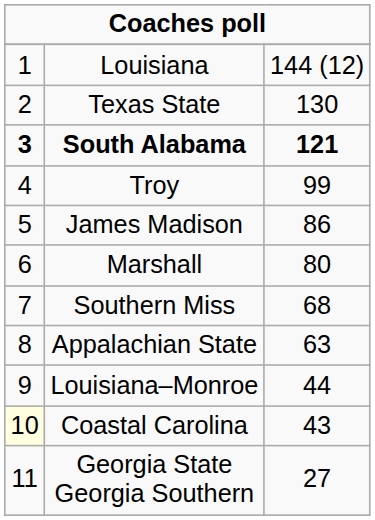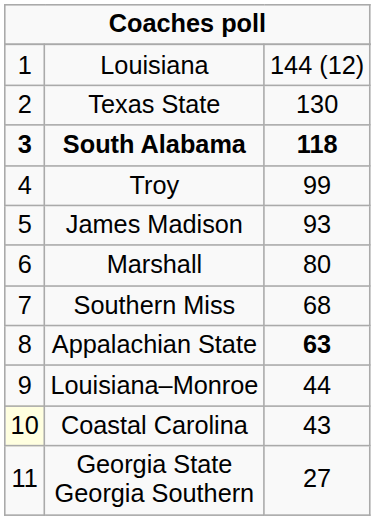 <table class="wikitable">
 <tr align="center">
 <td align="center" Colspan="3"><strong>Coaches poll</strong></td>
 </tr>
 <tr align="center">
 </tr>
 <tr align="center">
 <td>1</td>
 <td>Louisiana</td>
 <td>144 (12)</td>
 </tr>
 <tr align="center">
 <td>2</td>
 <td>Texas State</td>
 <td>130</td>
 </tr>
 <tr align="center">
 <td><strong>3</strong></td>
 <td><strong>South Alabama</strong></td>
-<td><strong>121</strong></td>
+<td><strong>118</strong></td>
 </tr>
 <tr align="center">
 <td>4</td>
 <td>Troy</td>
 <td>99</td>
 </tr>
 <tr align="center">
 <td>5</td>
 <td>James Madison</td>
-<td>86</td>
+<td>93</td>
 </tr>
 <tr align="center">
 <td>6</td>
 <td>Marshall</td>
 <td>80</td>
 </tr>
 <tr align="center">
 <td>7</td>
 <td>Southern Miss</td>
 <td>68</td>
 </tr>
 <tr align="center">
 <td>8</td>
 <td>Appalachian State</td>
-<td>63</td>
+<td><strong>63</strong></td>
 </tr>
 <tr align="center">
 <td>9</td>
 <td>Louisiana–Monroe</td>
 <td>44</td>
 </tr>
 <tr align="center">
 <td style="background: lightyellow;">10</td>
 <td>Coastal Carolina</td>
 <td>43</td>
 </tr>
 <tr align="center">
 <td rowspan=2>11</td>
 <td rowspan=2>Georgia State<br>Georgia Southern</td>
 <td rowspan=2>27</td>
 </tr>
 </table>
